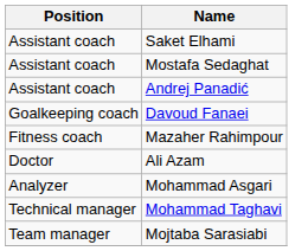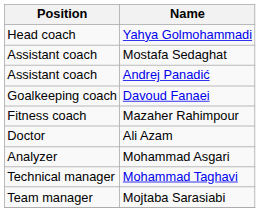 <table class="wikitable">
 <tr>
 <th>Position</th>
 <th>Name</th>
 </tr>
 <tr>
-<td>Assistant coach</td>
-<td> Saket Elhami</td>
+<td>Head coach</td>
+<td> <a href='#'>Yahya Golmohammadi</a></td>
 </tr>
 <tr>
 <td>Assistant coach</td>
 <td> Mostafa Sedaghat</td>
 </tr>
 <tr>
 <td>Assistant coach</td>
 <td> <a href='#'>Andrej Panadić</a></td>
 </tr>
 <tr>
 <td>Goalkeeping coach</td>
 <td> <a href='#'>Davoud Fanaei</a></td>
 </tr>
 <tr>
 <td>Fitness coach</td>
 <td> Mazaher Rahimpour</td>
 </tr>
 <tr>
 <td>Doctor</td>
 <td> Ali Azam</td>
 </tr>
 <tr>
 <td>Analyzer</td>
 <td> Mohammad Asgari</td>
 </tr>
 <tr>
 <td>Technical manager</td>
 <td> <a href='#'>Mohammad Taghavi</a></td>
 </tr>
 <tr>
 <td>Team manager</td>
 <td> Mojtaba Sarasiabi</td>
 </tr>
 <tr>
 </tr>
 </table>
